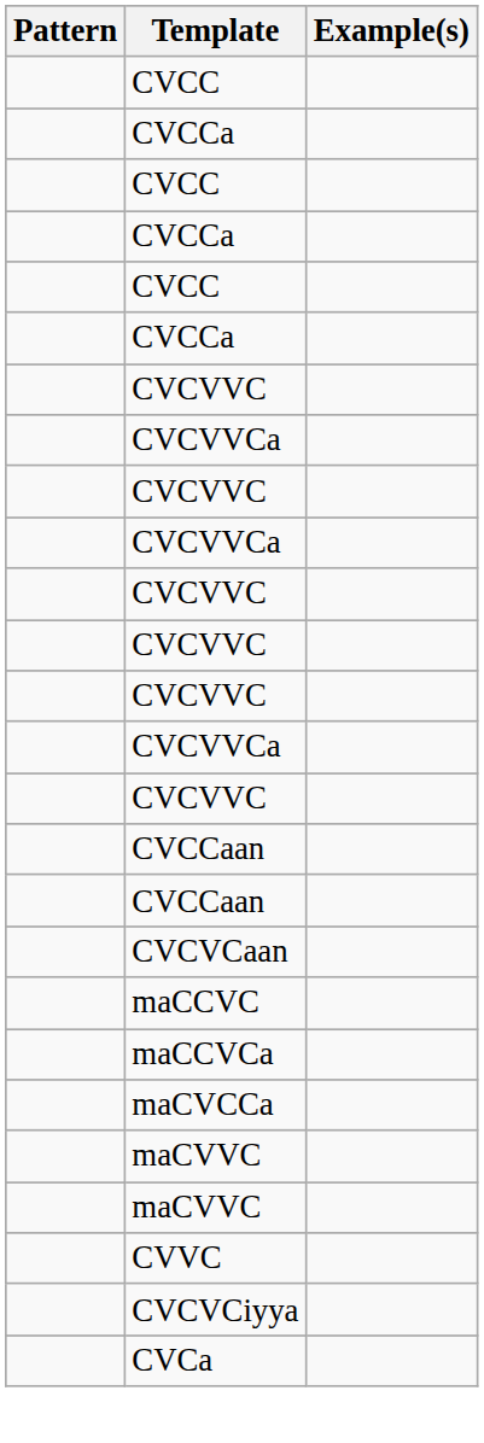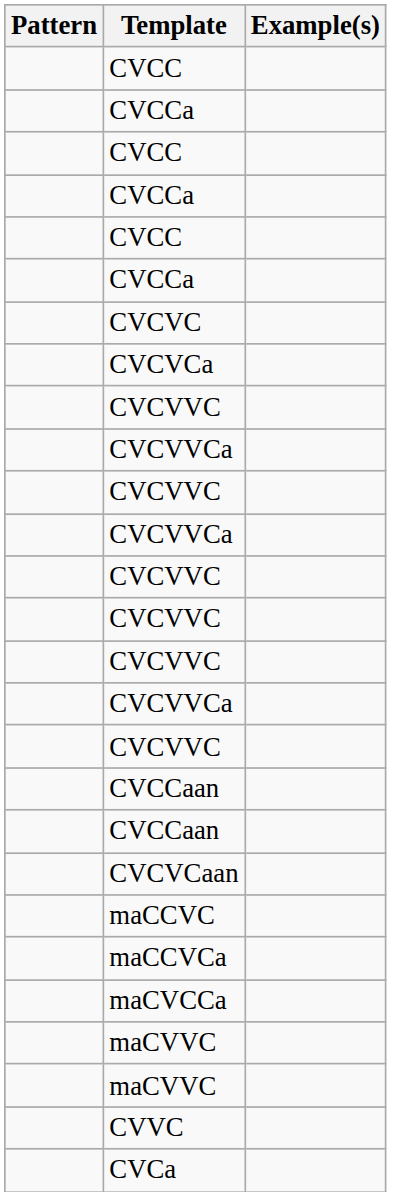 <table class="wikitable sortable">
 <tr>
 <th>Pattern</th>
 <th>Template</th>
 <th>Example(s)</th>
 </tr>
 <tr>
 <td><br></td>
 <td>CVCC</td>
 <td></td>
 </tr>
 <tr>
 <td><br></td>
 <td>CVCCa</td>
 <td></td>
 </tr>
 <tr>
 <td><br></td>
 <td>CVCC</td>
 <td></td>
 </tr>
 <tr>
 <td><br></td>
 <td>CVCCa</td>
 <td></td>
 </tr>
 <tr>
 <td><br></td>
 <td>CVCC</td>
 <td></td>
 </tr>
 <tr>
 <td><br></td>
 <td>CVCCa</td>
+<td></td>
+</tr>
+<tr>
+<td><br></td>
+<td>CVCVC</td>
+<td></td>
+</tr>
+<tr>
+<td><br></td>
+<td>CVCVCa</td>
 <td></td>
 </tr>
 <tr>
 <td><br></td>
 <td>CVCVVC</td>
 <td></td>
 </tr>
 <tr>
 <td><br></td>
 <td>CVCVVCa</td>
 <td></td>
 </tr>
 <tr>
 <td><br></td>
 <td>CVCVVC</td>
 <td></td>
 </tr>
 <tr>
 <td><br></td>
 <td>CVCVVCa</td>
 <td></td>
 </tr>
 <tr>
 <td><br></td>
 <td>CVCVVC</td>
 <td></td>
 </tr>
 <tr>
 <td><br></td>
 <td>CVCVVC</td>
 <td></td>
 </tr>
 <tr>
 <td><br></td>
 <td>CVCVVC</td>
 <td></td>
 </tr>
 <tr>
 <td><br></td>
 <td>CVCVVCa</td>
 <td></td>
 </tr>
 <tr>
 <td><br></td>
 <td>CVCVVC</td>
 <td></td>
 </tr>
 <tr>
 <td><br></td>
 <td>CVCCaan</td>
 <td></td>
 </tr>
 <tr>
 <td><br></td>
 <td>CVCCaan</td>
 <td></td>
 </tr>
 <tr>
 <td><br></td>
 <td>CVCVCaan</td>
 <td></td>
 </tr>
 <tr>
 <td><br></td>
 <td>maCCVC</td>
 <td></td>
 </tr>
 <tr>
 <td><br></td>
 <td>maCCVCa</td>
 <td></td>
 </tr>
 <tr>
 <td><br></td>
 <td>maCVCCa</td>
 <td></td>
 </tr>
 <tr>
 <td><br></td>
 <td>maCVVC</td>
 <td></td>
 </tr>
 <tr>
 <td><br></td>
 <td>maCVVC</td>
 <td></td>
 </tr>
 <tr>
 <td><br></td>
 <td>CVVC</td>
 <td></td>
 </tr>
 <tr>
 <td><br></td>
-<td>CVCVCiyya</td>
-<td></td>
-</tr>
-<tr>
-<td><br></td>
 <td>CVCa</td>
 <td></td>
 </tr>
 </table>
